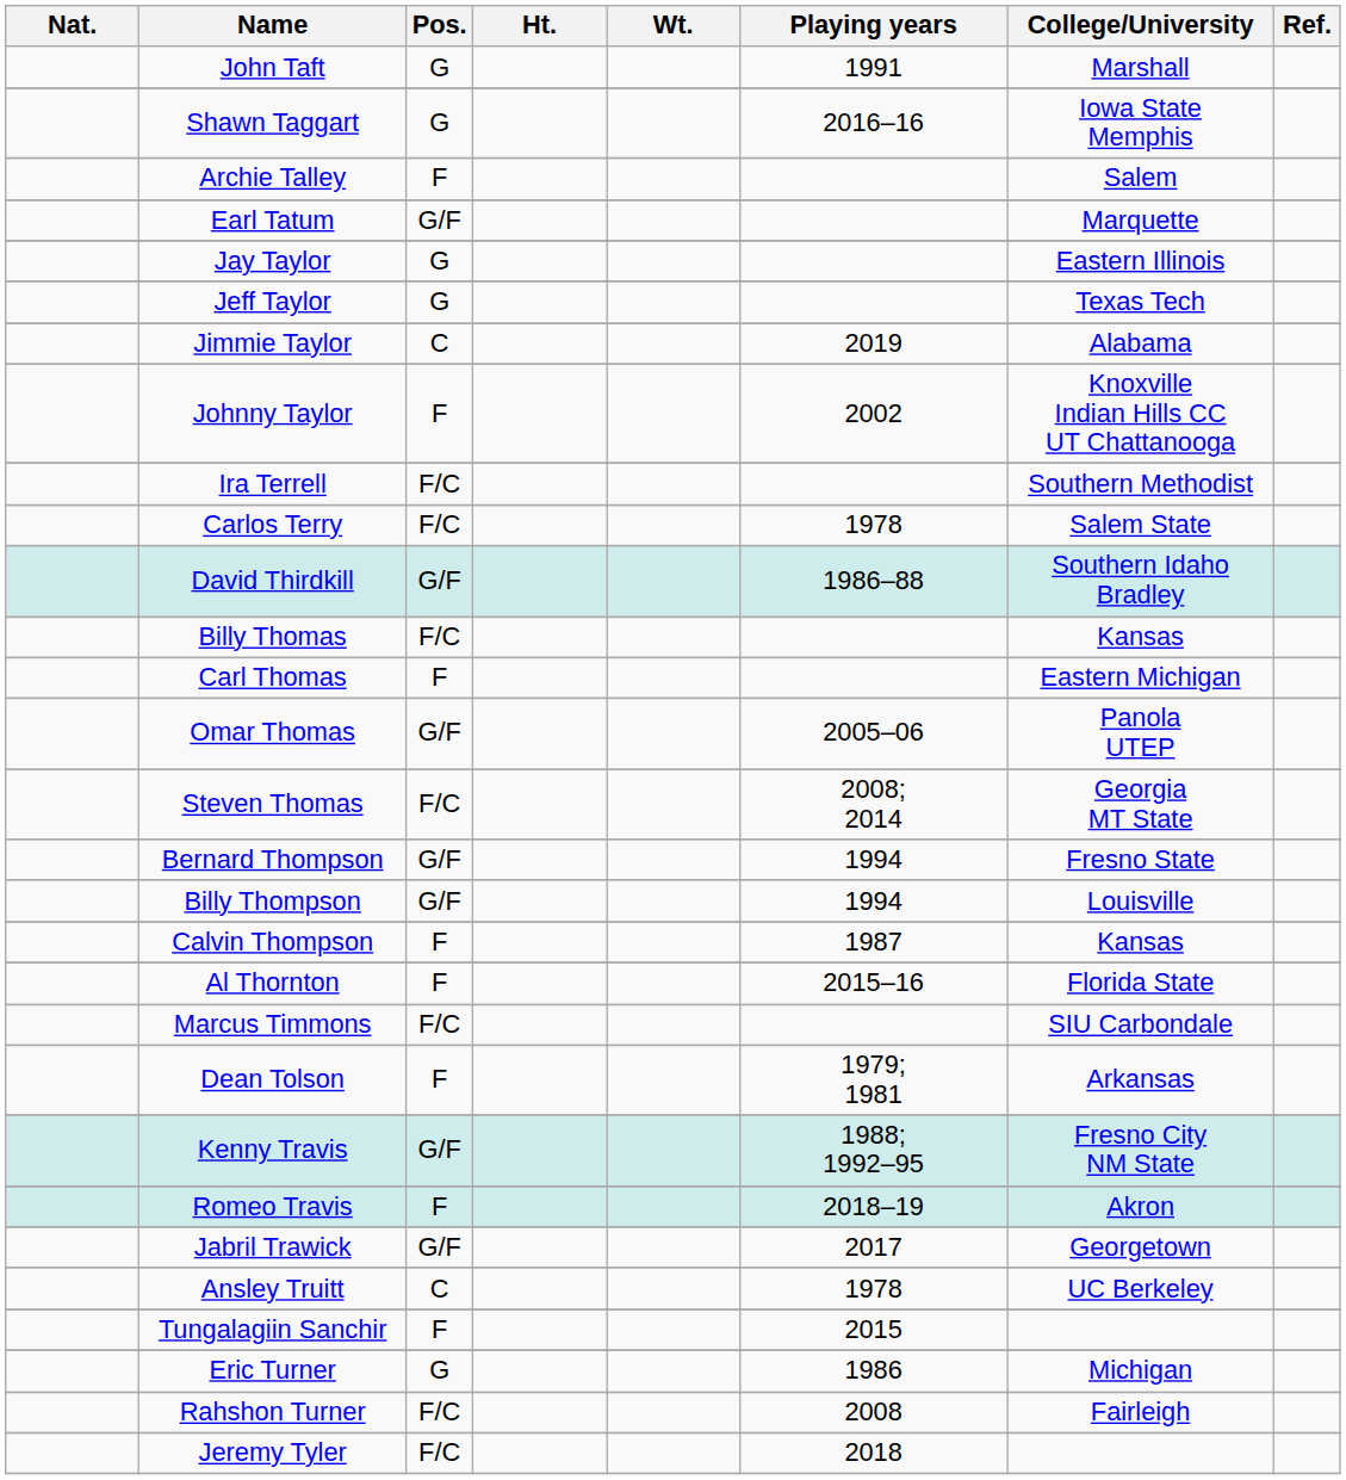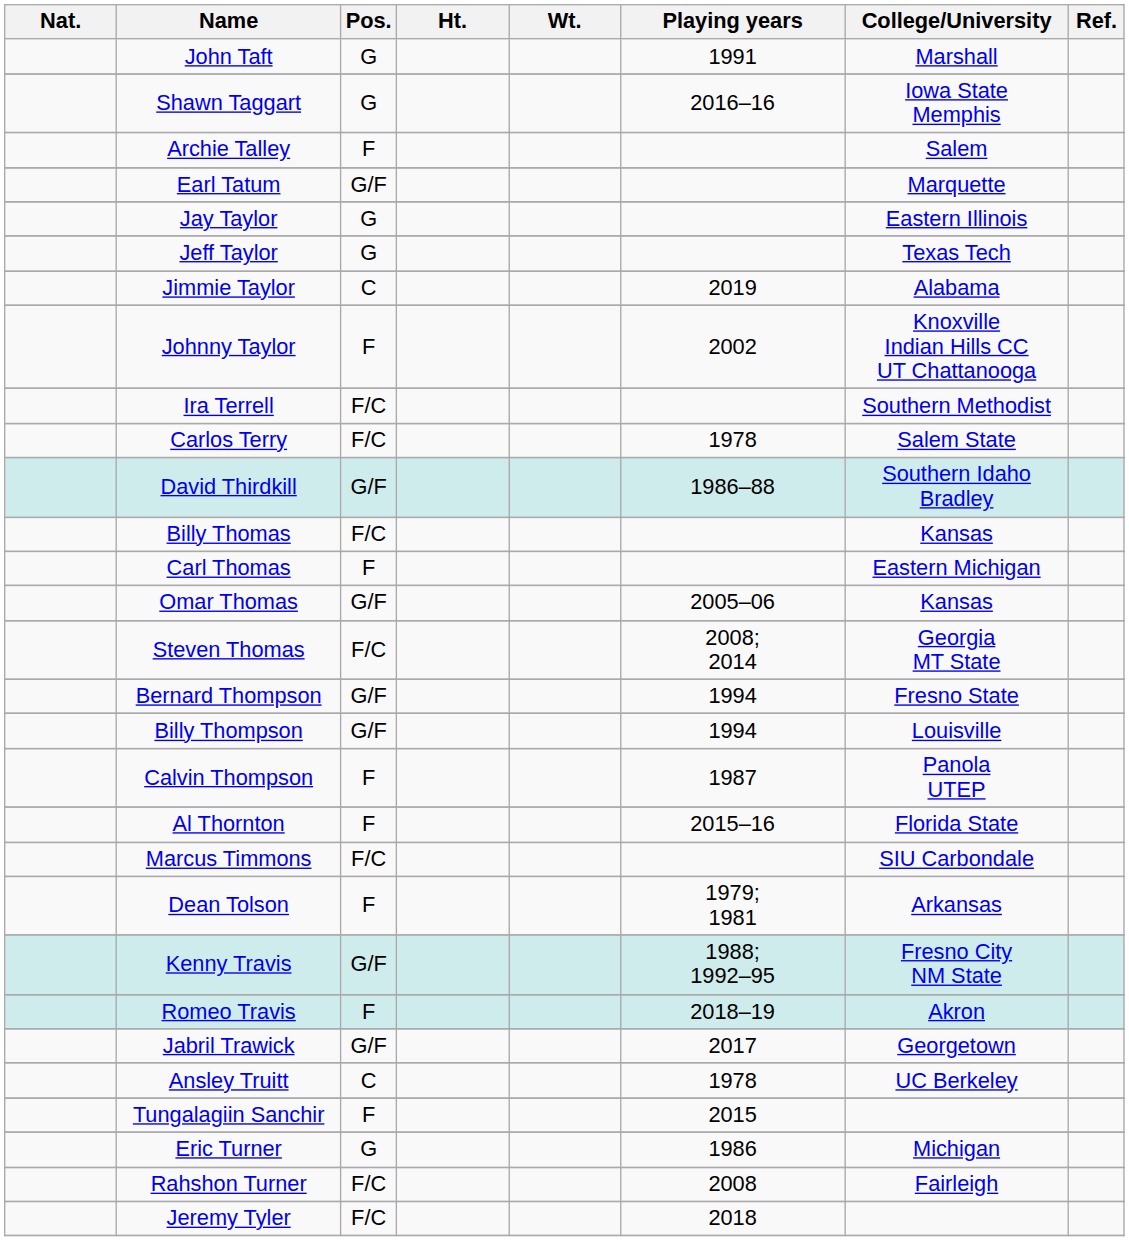 <table class="wikitable" style="text-align:center;">
 <tr>
 <th scope="col" width="10%">Nat.</th>
 <th scope="col" width="20%">Name</th>
 <th scope="col" width="5%">Pos.</th>
 <th scope="col" width="10%">Ht.</th>
 <th scope="col" width="10%">Wt.</th>
 <th scope="col" width="20%">Playing years</th>
 <th scope="col" width="20%">College/University</th>
 <th scope="col" width="5%">Ref.</th>
 </tr>
 <tr>
 <td></td>
 <td><a href='#'>John Taft</a></td>
 <td>G</td>
 <td></td>
 <td></td>
 <td>1991</td>
 <td><a href='#'>Marshall</a></td>
 <td></td>
 </tr>
 <tr>
 </tr>
 <tr>
 <td></td>
 <td><a href='#'>Shawn Taggart</a></td>
 <td>G</td>
 <td></td>
 <td></td>
 <td>2016–16</td>
 <td><a href='#'>Iowa State</a><br><a href='#'>Memphis</a></td>
 <td></td>
 </tr>
 <tr>
 </tr>
 <tr>
 <td></td>
 <td><a href='#'>Archie Talley</a></td>
 <td>F</td>
 <td></td>
 <td></td>
 <td></td>
 <td><a href='#'>Salem</a></td>
 <td></td>
 </tr>
 <tr>
 </tr>
 <tr>
 <td></td>
 <td><a href='#'>Earl Tatum</a></td>
 <td>G/F</td>
 <td></td>
 <td></td>
 <td></td>
 <td><a href='#'>Marquette</a></td>
 <td></td>
 </tr>
 <tr>
 </tr>
 <tr>
 <td></td>
 <td><a href='#'>Jay Taylor</a></td>
 <td>G</td>
 <td></td>
 <td></td>
 <td></td>
 <td><a href='#'>Eastern Illinois</a></td>
 <td></td>
 </tr>
 <tr>
 </tr>
 <tr>
 <td></td>
 <td><a href='#'>Jeff Taylor</a></td>
 <td>G</td>
 <td></td>
 <td></td>
 <td></td>
 <td><a href='#'>Texas Tech</a></td>
 <td></td>
 </tr>
 <tr>
 </tr>
 <tr>
 <td></td>
 <td><a href='#'>Jimmie Taylor</a></td>
 <td>C</td>
 <td></td>
 <td></td>
 <td>2019</td>
 <td><a href='#'>Alabama</a></td>
 <td></td>
 </tr>
 <tr>
 </tr>
 <tr>
 <td></td>
 <td><a href='#'>Johnny Taylor</a></td>
 <td>F</td>
 <td></td>
 <td></td>
 <td>2002</td>
 <td><a href='#'>Knoxville</a><br><a href='#'>Indian Hills CC</a><br><a href='#'>UT Chattanooga</a></td>
 <td></td>
 </tr>
 <tr>
 </tr>
 <tr>
 <td></td>
 <td><a href='#'>Ira Terrell</a></td>
 <td>F/C</td>
 <td></td>
 <td></td>
 <td></td>
 <td><a href='#'>Southern Methodist</a></td>
 <td></td>
 </tr>
 <tr>
 </tr>
 <tr>
 <td></td>
 <td><a href='#'>Carlos Terry</a></td>
 <td>F/C</td>
 <td></td>
 <td></td>
 <td>1978</td>
 <td><a href='#'>Salem State</a></td>
 <td></td>
 </tr>
 <tr>
 </tr>
 <tr align="center" bgcolor="#CFECEC" width="20">
 <td></td>
 <td><a href='#'>David Thirdkill</a></td>
 <td>G/F</td>
 <td></td>
 <td></td>
 <td>1986–88</td>
 <td><a href='#'>Southern Idaho</a><br><a href='#'>Bradley</a></td>
 <td></td>
 </tr>
 <tr>
 </tr>
 <tr>
 <td></td>
 <td><a href='#'>Billy Thomas</a></td>
 <td>F/C</td>
 <td></td>
 <td></td>
 <td></td>
 <td><a href='#'>Kansas</a></td>
 <td></td>
 </tr>
 <tr>
 </tr>
 <tr>
 <td></td>
 <td><a href='#'>Carl Thomas</a></td>
 <td>F</td>
 <td></td>
 <td></td>
 <td></td>
 <td><a href='#'>Eastern Michigan</a></td>
 <td></td>
 </tr>
 <tr>
 </tr>
 <tr>
 <td></td>
 <td><a href='#'>Omar Thomas</a></td>
 <td>G/F</td>
 <td></td>
 <td></td>
 <td>2005–06</td>
-<td><a href='#'>Panola</a><br><a href='#'>UTEP</a></td>
+<td><a href='#'>Kansas</a></td>
 <td></td>
 </tr>
 <tr>
 </tr>
 <tr>
 <td></td>
 <td><a href='#'>Steven Thomas</a></td>
 <td>F/C</td>
 <td></td>
 <td></td>
 <td>2008;<br>2014</td>
 <td><a href='#'>Georgia</a><br><a href='#'>MT State</a></td>
 <td></td>
 </tr>
 <tr>
 </tr>
 <tr>
 <td></td>
 <td><a href='#'>Bernard Thompson</a></td>
 <td>G/F</td>
 <td></td>
 <td></td>
 <td>1994</td>
 <td><a href='#'>Fresno State</a></td>
 <td></td>
 </tr>
 <tr>
 </tr>
 <tr>
 <td></td>
 <td><a href='#'>Billy Thompson</a></td>
 <td>G/F</td>
 <td></td>
 <td></td>
 <td>1994</td>
 <td><a href='#'>Louisville</a></td>
 <td></td>
 </tr>
 <tr>
 </tr>
 <tr>
 <td></td>
 <td><a href='#'>Calvin Thompson</a></td>
 <td>F</td>
 <td></td>
 <td></td>
 <td>1987</td>
-<td><a href='#'>Kansas</a></td>
+<td><a href='#'>Panola</a><br><a href='#'>UTEP</a></td>
 <td></td>
 </tr>
 <tr>
 </tr>
 <tr>
 <td></td>
 <td><a href='#'>Al Thornton</a></td>
 <td>F</td>
 <td></td>
 <td></td>
 <td>2015–16</td>
 <td><a href='#'>Florida State</a></td>
 <td></td>
 </tr>
 <tr>
 </tr>
 <tr>
 <td> </td>
 <td><a href='#'>Marcus Timmons</a></td>
 <td>F/C</td>
 <td></td>
 <td></td>
 <td></td>
 <td><a href='#'>SIU Carbondale</a></td>
 <td></td>
 </tr>
 <tr>
 </tr>
 <tr>
 <td></td>
 <td><a href='#'>Dean Tolson</a></td>
 <td>F</td>
 <td></td>
 <td></td>
 <td>1979;<br>1981</td>
 <td><a href='#'>Arkansas</a></td>
 <td></td>
 </tr>
 <tr>
 </tr>
 <tr align="center" bgcolor="#CFECEC" width="20">
 <td></td>
 <td><a href='#'>Kenny Travis</a></td>
 <td>G/F</td>
 <td></td>
 <td></td>
 <td>1988;<br>1992–95</td>
 <td><a href='#'>Fresno City</a><br><a href='#'>NM State</a></td>
 <td></td>
 </tr>
 <tr>
 </tr>
 <tr align="center" bgcolor="#CFECEC" width="20">
 <td></td>
 <td><a href='#'>Romeo Travis</a></td>
 <td>F</td>
 <td></td>
 <td></td>
 <td>2018–19</td>
 <td><a href='#'>Akron</a></td>
 <td></td>
 </tr>
 <tr>
 </tr>
 <tr>
 <td></td>
 <td><a href='#'>Jabril Trawick</a></td>
 <td>G/F</td>
 <td></td>
 <td></td>
 <td>2017</td>
 <td><a href='#'>Georgetown</a></td>
 <td></td>
 </tr>
 <tr>
 </tr>
 <tr>
 <td></td>
 <td><a href='#'>Ansley Truitt</a></td>
 <td>C</td>
 <td></td>
 <td></td>
 <td>1978</td>
 <td><a href='#'>UC Berkeley</a></td>
 <td></td>
 </tr>
 <tr>
 </tr>
 <tr>
 <td></td>
 <td><a href='#'>Tungalagiin Sanchir</a></td>
 <td>F</td>
 <td></td>
 <td></td>
 <td>2015</td>
 <td></td>
 <td></td>
 </tr>
 <tr>
 </tr>
 <tr>
 <td></td>
 <td><a href='#'>Eric Turner</a></td>
 <td>G</td>
 <td></td>
 <td></td>
 <td>1986</td>
 <td><a href='#'>Michigan</a></td>
 <td></td>
 </tr>
 <tr>
 </tr>
 <tr>
 <td></td>
 <td><a href='#'>Rahshon Turner</a></td>
 <td>F/C</td>
 <td></td>
 <td></td>
 <td>2008</td>
 <td><a href='#'>Fairleigh</a></td>
 <td></td>
 </tr>
 <tr>
 </tr>
 <tr>
 <td></td>
 <td><a href='#'>Jeremy Tyler</a></td>
 <td>F/C</td>
 <td></td>
 <td></td>
 <td>2018</td>
 <td></td>
 <td></td>
 </tr>
 <tr>
 </tr>
 </table>
